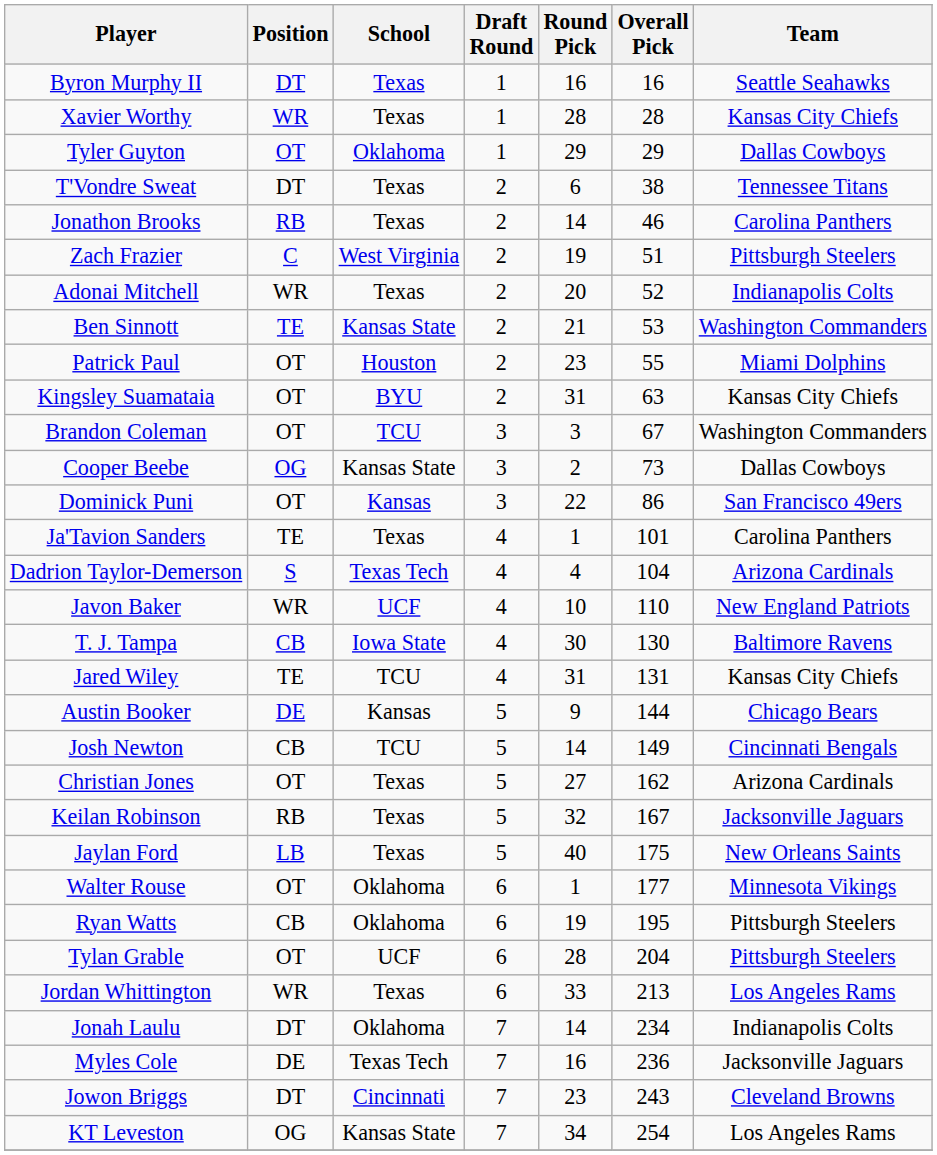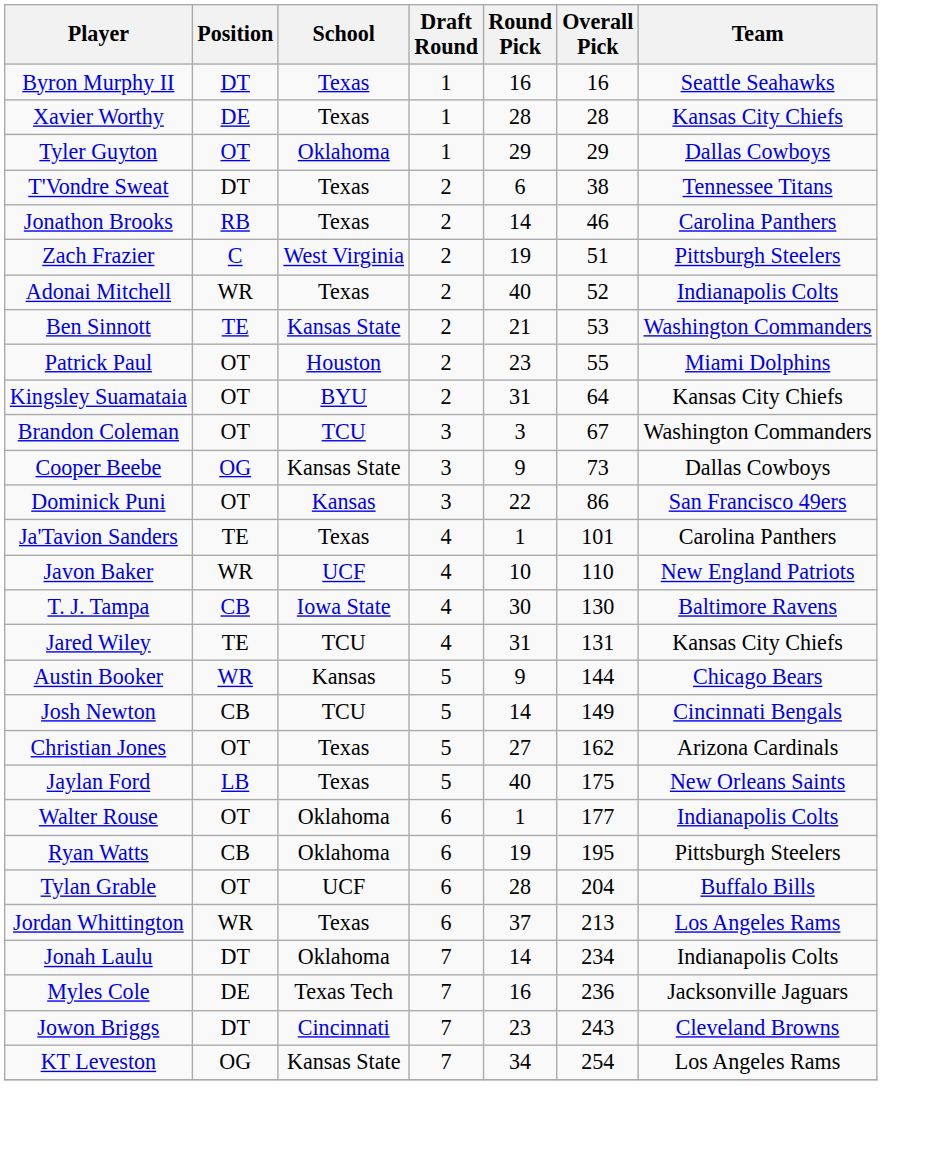 <table class="wikitable sortable" border="1" style="text-align: center;">
 <tr>
 <th>Player</th>
 <th>Position</th>
 <th>School</th>
 <th>Draft<br>Round</th>
 <th>Round<br>Pick</th>
 <th>Overall<br>Pick</th>
 <th>Team</th>
 </tr>
 <tr>
 <td><a href='#'>Byron Murphy II</a></td>
 <td><a href='#'>DT</a></td>
 <td><a href='#'>Texas</a></td>
 <td>1</td>
 <td>16</td>
 <td>16</td>
 <td><a href='#'>Seattle Seahawks</a></td>
 </tr>
 <tr>
 <td><a href='#'>Xavier Worthy</a></td>
-<td><a href='#'>WR</a></td>
+<td><a href='#'>DE</a></td>
 <td>Texas</td>
 <td>1</td>
 <td>28</td>
 <td>28</td>
 <td><a href='#'>Kansas City Chiefs</a></td>
 </tr>
 <tr>
 <td><a href='#'>Tyler Guyton</a></td>
 <td><a href='#'>OT</a></td>
 <td><a href='#'>Oklahoma</a></td>
 <td>1</td>
 <td>29</td>
 <td>29</td>
 <td><a href='#'>Dallas Cowboys</a></td>
 </tr>
 <tr>
 <td><a href='#'>T'Vondre Sweat</a></td>
 <td>DT</td>
 <td>Texas</td>
 <td>2</td>
 <td>6</td>
 <td>38</td>
 <td><a href='#'>Tennessee Titans</a></td>
 </tr>
 <tr>
 <td><a href='#'>Jonathon Brooks</a></td>
 <td><a href='#'>RB</a></td>
 <td>Texas</td>
 <td>2</td>
 <td>14</td>
 <td>46</td>
 <td><a href='#'>Carolina Panthers</a></td>
 </tr>
 <tr>
 <td><a href='#'>Zach Frazier</a></td>
 <td><a href='#'>C</a></td>
 <td><a href='#'>West Virginia</a></td>
 <td>2</td>
 <td>19</td>
 <td>51</td>
 <td><a href='#'>Pittsburgh Steelers</a></td>
 </tr>
 <tr>
 <td><a href='#'>Adonai Mitchell</a></td>
 <td>WR</td>
 <td>Texas</td>
 <td>2</td>
-<td>20</td>
+<td>40</td>
 <td>52</td>
 <td><a href='#'>Indianapolis Colts</a></td>
 </tr>
 <tr>
 <td><a href='#'>Ben Sinnott</a></td>
 <td><a href='#'>TE</a></td>
 <td><a href='#'>Kansas State</a></td>
 <td>2</td>
 <td>21</td>
 <td>53</td>
 <td><a href='#'>Washington Commanders</a></td>
 </tr>
 <tr>
 <td><a href='#'>Patrick Paul</a></td>
 <td>OT</td>
 <td><a href='#'>Houston</a></td>
 <td>2</td>
 <td>23</td>
 <td>55</td>
 <td><a href='#'>Miami Dolphins</a></td>
 </tr>
 <tr>
 <td><a href='#'>Kingsley Suamataia</a></td>
 <td>OT</td>
 <td><a href='#'>BYU</a></td>
 <td>2</td>
 <td>31</td>
-<td>63</td>
+<td>64</td>
 <td>Kansas City Chiefs</td>
 </tr>
 <tr>
 <td><a href='#'>Brandon Coleman</a></td>
 <td>OT</td>
 <td><a href='#'>TCU</a></td>
 <td>3</td>
 <td>3</td>
 <td>67</td>
 <td>Washington Commanders</td>
 </tr>
 <tr>
 <td><a href='#'>Cooper Beebe</a></td>
 <td><a href='#'>OG</a></td>
 <td>Kansas State</td>
 <td>3</td>
-<td>2</td>
+<td>9</td>
 <td>73</td>
 <td>Dallas Cowboys</td>
 </tr>
 <tr>
 <td><a href='#'>Dominick Puni</a></td>
 <td>OT</td>
 <td><a href='#'>Kansas</a></td>
 <td>3</td>
 <td>22</td>
 <td>86</td>
 <td><a href='#'>San Francisco 49ers</a></td>
 </tr>
 <tr>
 <td><a href='#'>Ja'Tavion Sanders</a></td>
 <td>TE</td>
 <td>Texas</td>
 <td>4</td>
 <td>1</td>
 <td>101</td>
 <td>Carolina Panthers</td>
-</tr>
-<tr>
-<td><a href='#'>Dadrion Taylor-Demerson</a></td>
-<td><a href='#'>S</a></td>
-<td><a href='#'>Texas Tech</a></td>
-<td>4</td>
-<td>4</td>
-<td>104</td>
-<td><a href='#'>Arizona Cardinals</a></td>
 </tr>
 <tr>
 <td><a href='#'>Javon Baker</a></td>
 <td>WR</td>
 <td><a href='#'>UCF</a></td>
 <td>4</td>
 <td>10</td>
 <td>110</td>
 <td><a href='#'>New England Patriots</a></td>
 </tr>
 <tr>
 <td><a href='#'>T. J. Tampa</a></td>
 <td><a href='#'>CB</a></td>
 <td><a href='#'>Iowa State</a></td>
 <td>4</td>
 <td>30</td>
 <td>130</td>
 <td><a href='#'>Baltimore Ravens</a></td>
 </tr>
 <tr>
 <td><a href='#'>Jared Wiley</a></td>
 <td>TE</td>
 <td>TCU</td>
 <td>4</td>
 <td>31</td>
 <td>131</td>
 <td>Kansas City Chiefs</td>
 </tr>
 <tr>
 <td><a href='#'>Austin Booker</a></td>
-<td><a href='#'>DE</a></td>
+<td><a href='#'>WR</a></td>
 <td>Kansas</td>
 <td>5</td>
 <td>9</td>
 <td>144</td>
 <td><a href='#'>Chicago Bears</a></td>
 </tr>
 <tr>
 <td><a href='#'>Josh Newton</a></td>
 <td>CB</td>
 <td>TCU</td>
 <td>5</td>
 <td>14</td>
 <td>149</td>
 <td><a href='#'>Cincinnati Bengals</a></td>
 </tr>
 <tr>
 <td><a href='#'>Christian Jones</a></td>
 <td>OT</td>
 <td>Texas</td>
 <td>5</td>
 <td>27</td>
 <td>162</td>
 <td>Arizona Cardinals</td>
 </tr>
 <tr>
-<td><a href='#'>Keilan Robinson</a></td>
-<td>RB</td>
-<td>Texas</td>
-<td>5</td>
-<td>32</td>
-<td>167</td>
-<td><a href='#'>Jacksonville Jaguars</a></td>
-</tr>
-<tr>
 <td><a href='#'>Jaylan Ford</a></td>
 <td><a href='#'>LB</a></td>
 <td>Texas</td>
 <td>5</td>
 <td>40</td>
 <td>175</td>
 <td><a href='#'>New Orleans Saints</a></td>
 </tr>
 <tr>
 <td><a href='#'>Walter Rouse</a></td>
 <td>OT</td>
 <td>Oklahoma</td>
 <td>6</td>
 <td>1</td>
 <td>177</td>
-<td><a href='#'>Minnesota Vikings</a></td>
+<td><a href='#'>Indianapolis Colts</a></td>
 </tr>
 <tr>
 <td><a href='#'>Ryan Watts</a></td>
 <td>CB</td>
 <td>Oklahoma</td>
 <td>6</td>
 <td>19</td>
 <td>195</td>
 <td>Pittsburgh Steelers</td>
 </tr>
 <tr>
 <td><a href='#'>Tylan Grable</a></td>
 <td>OT</td>
 <td>UCF</td>
 <td>6</td>
 <td>28</td>
 <td>204</td>
-<td><a href='#'>Pittsburgh Steelers</a></td>
+<td><a href='#'>Buffalo Bills</a></td>
 </tr>
 <tr>
 <td><a href='#'>Jordan Whittington</a></td>
 <td>WR</td>
 <td>Texas</td>
 <td>6</td>
-<td>33</td>
+<td>37</td>
 <td>213</td>
 <td><a href='#'>Los Angeles Rams</a></td>
 </tr>
 <tr>
 <td><a href='#'>Jonah Laulu</a></td>
 <td>DT</td>
 <td>Oklahoma</td>
 <td>7</td>
 <td>14</td>
 <td>234</td>
 <td>Indianapolis Colts</td>
 </tr>
 <tr>
 <td><a href='#'>Myles Cole</a></td>
 <td>DE</td>
 <td>Texas Tech</td>
 <td>7</td>
 <td>16</td>
 <td>236</td>
 <td>Jacksonville Jaguars</td>
 </tr>
 <tr>
 <td><a href='#'>Jowon Briggs</a></td>
 <td>DT</td>
 <td><a href='#'>Cincinnati</a></td>
 <td>7</td>
 <td>23</td>
 <td>243</td>
 <td><a href='#'>Cleveland Browns</a></td>
 </tr>
 <tr>
 <td><a href='#'>KT Leveston</a></td>
 <td>OG</td>
 <td>Kansas State</td>
 <td>7</td>
 <td>34</td>
 <td>254</td>
 <td>Los Angeles Rams</td>
 </tr>
 <tr>
 </tr>
 </table>
